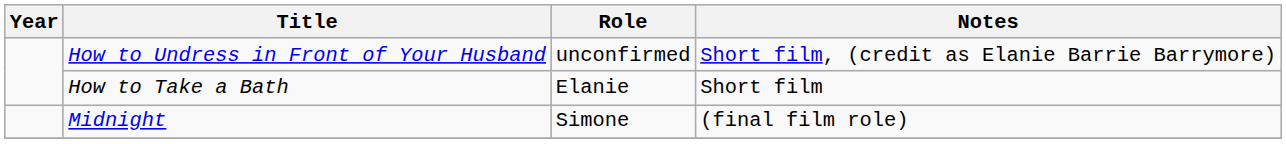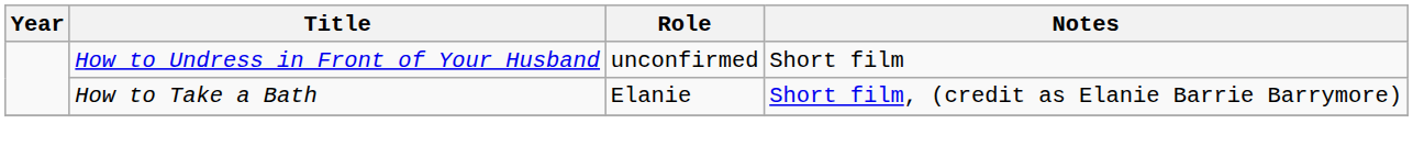 <table class="wikitable sortable">
 <tr>
 <th>Year</th>
 <th>Title</th>
 <th>Role</th>
 <th class="unsortable">Notes</th>
 </tr>
 <tr>
 <td rowspan="2"></td>
 <td><em><a href='#'>How to Undress in Front of Your Husband</a></em></td>
 <td>unconfirmed</td>
-<td><a href='#'>Short film</a>, (credit as Elanie Barrie Barrymore)</td>
+<td>Short film</td>
 </tr>
 <tr>
 <td><em>How to Take a Bath</em></td>
 <td>Elanie</td>
-<td>Short film</td>
-</tr>
-<tr>
-<td></td>
-<td><em><a href='#'>Midnight</a></em></td>
-<td>Simone</td>
-<td>(final film role)</td>
+<td><a href='#'>Short film</a>, (credit as Elanie Barrie Barrymore)</td>
 </tr>
 <tr>
 </tr>
 </table>
